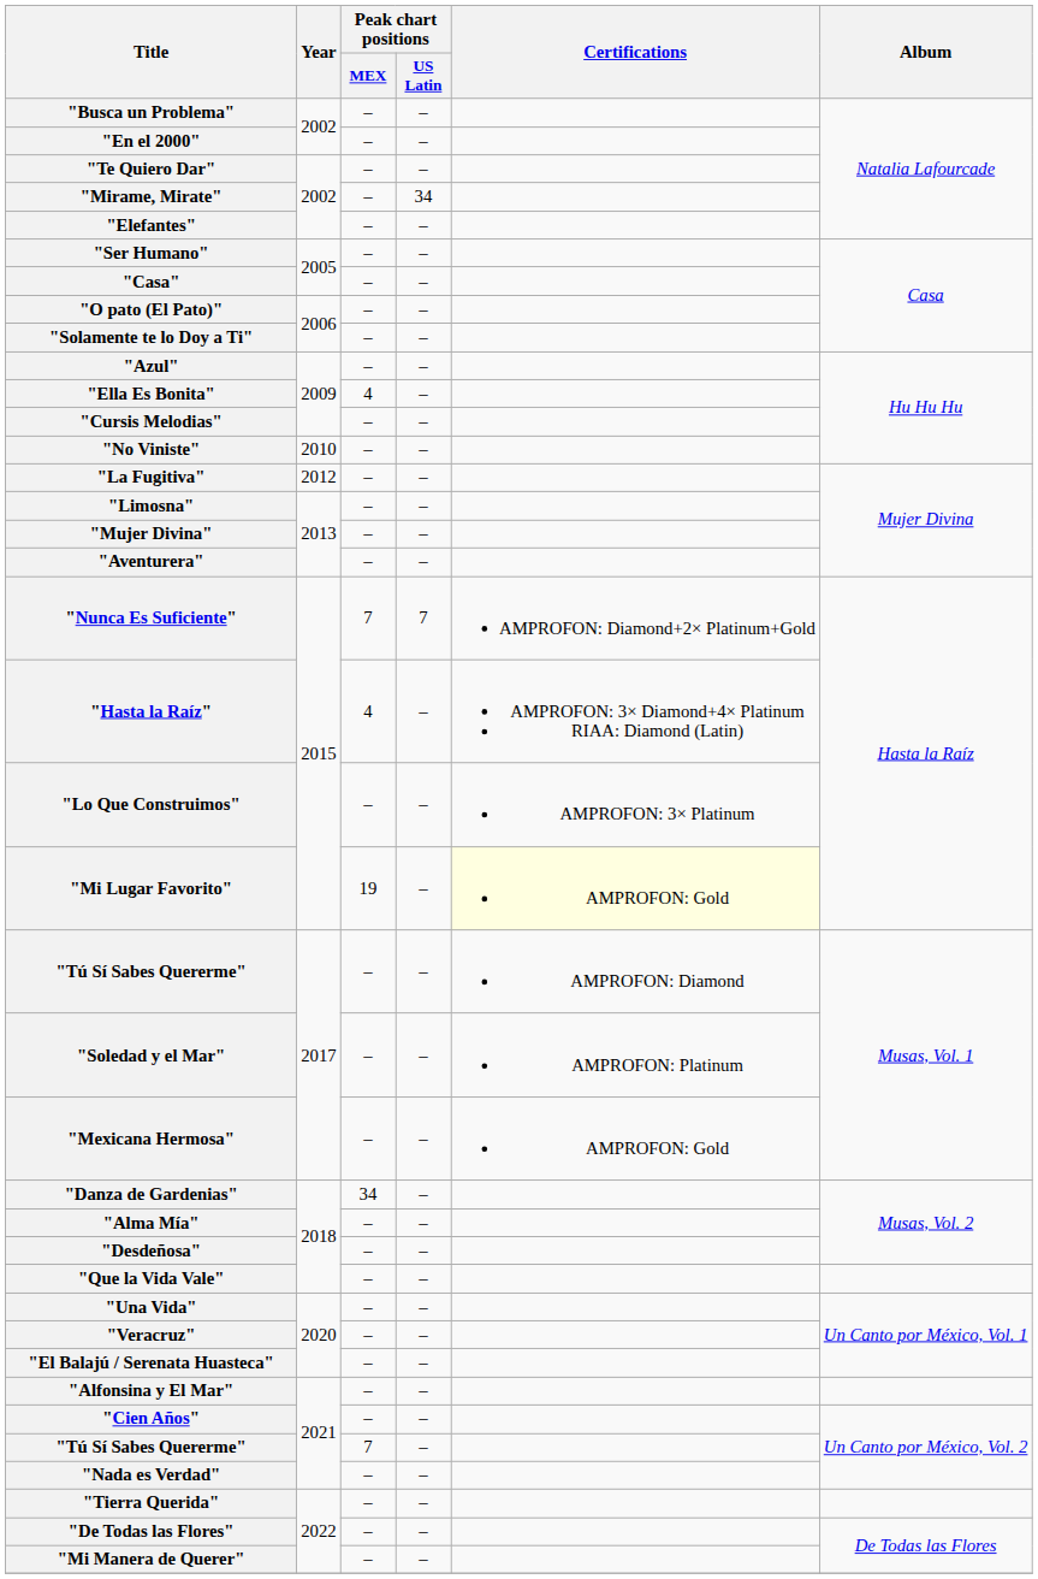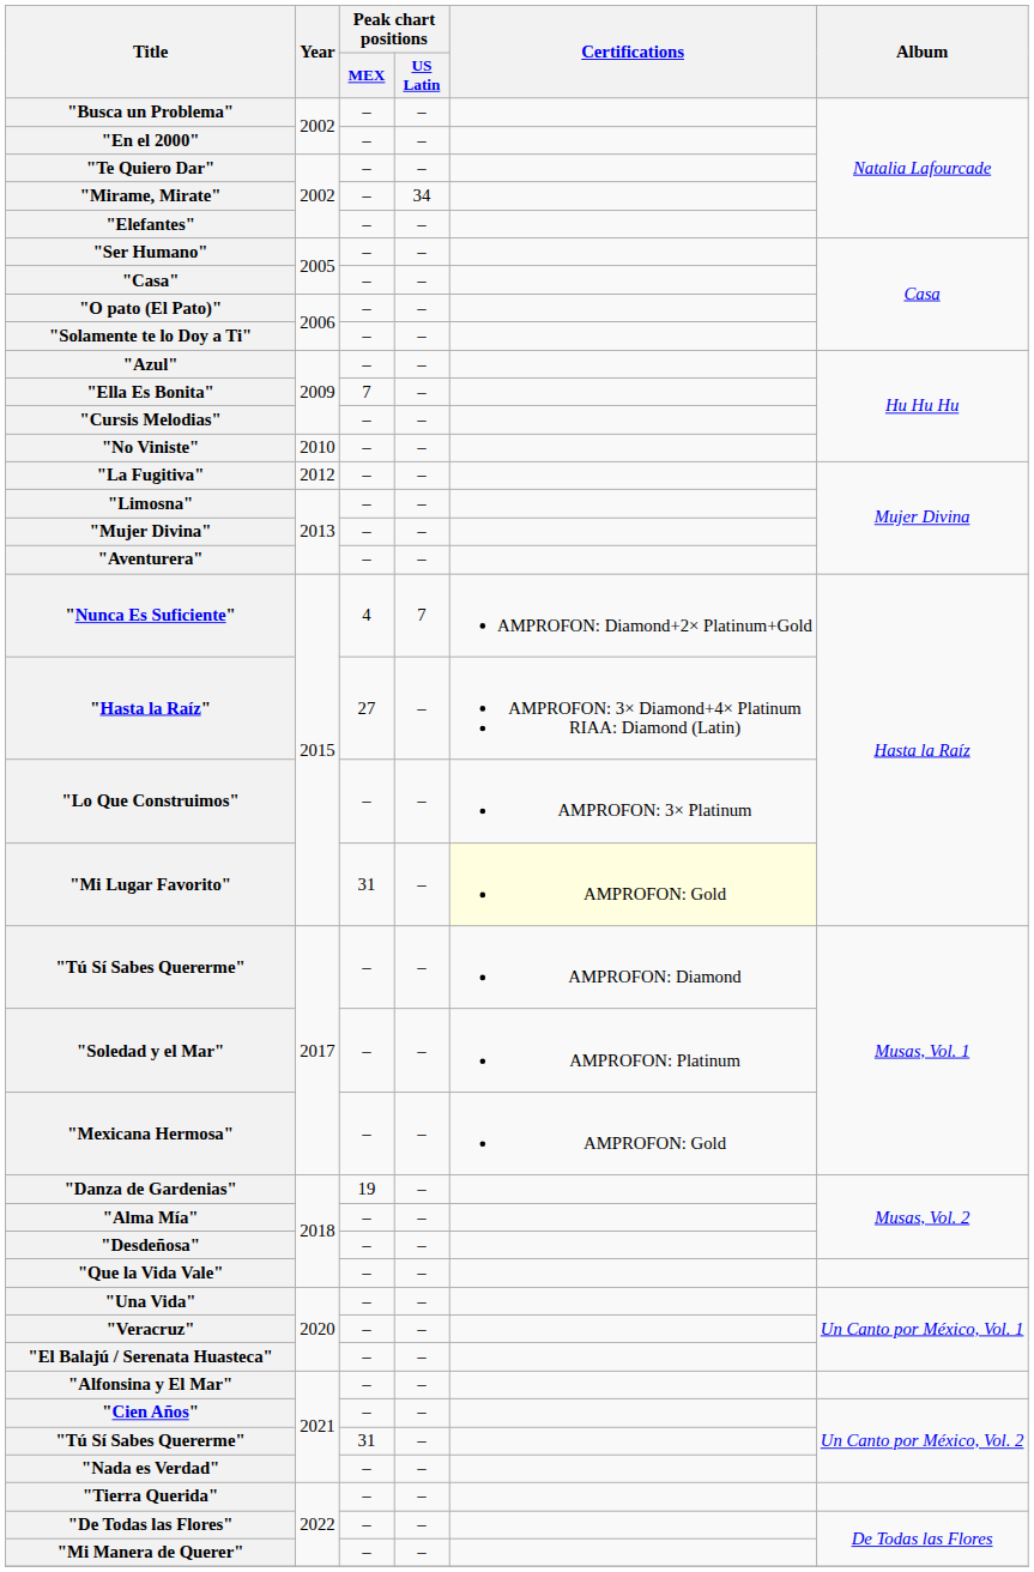 <table class="wikitable plainrowheaders" style="text-align:center;">
 <tr>
 <th scope="col" rowspan="2" style="width:16em;">Title</th>
 <th scope="col" rowspan="2">Year</th>
 <th scope="col" colspan="2">Peak chart positions</th>
 <th scope="col" rowspan="2"><a href='#'>Certifications</a></th>
 <th scope="col" rowspan="2">Album</th>
 </tr>
 <tr>
 <th scope="col" style="width:3em;font-size:90%;"><a href='#'>MEX</a><br></th>
 <th scope="col" style="width:3em;font-size:90%;"><a href='#'>US<br>Latin</a><br></th>
 </tr>
 <tr>
 <th scope="row">"Busca un Problema"</th>
 <td rowspan="2">2002</td>
 <td>–</td>
 <td>–</td>
 <td></td>
 <td rowspan="5"><em><a href='#'>Natalia Lafourcade</a></em></td>
 </tr>
 <tr>
 <th scope="row">"En el 2000"</th>
 <td>–</td>
 <td>–</td>
 <td></td>
 </tr>
 <tr>
 <th scope="row">"Te Quiero Dar"</th>
 <td rowspan="3">2002</td>
 <td>–</td>
 <td>–</td>
 <td></td>
 </tr>
 <tr>
 <th scope="row">"Mirame, Mirate"</th>
 <td>–</td>
 <td>34</td>
 <td></td>
 </tr>
 <tr>
 <th scope="row">"Elefantes"</th>
 <td>–</td>
 <td>–</td>
 <td></td>
 </tr>
 <tr>
 <th scope="row">"Ser Humano"</th>
 <td rowspan="2">2005</td>
 <td>–</td>
 <td>–</td>
 <td></td>
 <td rowspan="4"><em><a href='#'>Casa</a></em></td>
 </tr>
 <tr>
 <th scope="row">"Casa"</th>
 <td>–</td>
 <td>–</td>
 <td></td>
 </tr>
 <tr>
 <th scope="row">"O pato (El Pato)"</th>
 <td rowspan="2">2006</td>
 <td>–</td>
 <td>–</td>
 <td></td>
 </tr>
 <tr>
 <th scope="row">"Solamente te lo Doy a Ti"</th>
 <td>–</td>
 <td>–</td>
 <td></td>
 </tr>
 <tr>
 <th scope="row">"Azul"</th>
 <td rowspan="3">2009</td>
 <td>–</td>
 <td>–</td>
 <td></td>
 <td rowspan="4"><em><a href='#'>Hu Hu Hu</a></em></td>
 </tr>
 <tr>
 <th scope="row">"Ella Es Bonita"</th>
-<td>4</td>
+<td>7</td>
 <td>–</td>
 <td></td>
 </tr>
 <tr>
 <th scope="row">"Cursis Melodias"</th>
 <td>–</td>
 <td>–</td>
 <td></td>
 </tr>
 <tr>
 <th scope="row">"No Viniste"</th>
 <td>2010</td>
 <td>–</td>
 <td>–</td>
 <td></td>
 </tr>
 <tr>
 <th scope="row">"La Fugitiva"<br></th>
 <td>2012</td>
 <td>–</td>
 <td>–</td>
 <td></td>
 <td rowspan="4"><em><a href='#'>Mujer Divina</a></em></td>
 </tr>
 <tr>
 <th scope="row">"Limosna"<br></th>
 <td rowspan="3">2013</td>
 <td>–</td>
 <td>–</td>
 <td></td>
 </tr>
 <tr>
 <th scope="row">"Mujer Divina"<br></th>
 <td>–</td>
 <td>–</td>
 <td></td>
 </tr>
 <tr>
 <th scope="row">"Aventurera"<br></th>
 <td>–</td>
 <td>–</td>
 <td></td>
 </tr>
 <tr>
 <th scope="row">"<a href='#'>Nunca Es Suficiente</a>"<br></th>
 <td rowspan="4">2015</td>
-<td>7</td>
+<td>4</td>
 <td>7</td>
 <td><br><ul><li>AMPROFON: Diamond+2× Platinum+Gold</li></ul></td>
 <td rowspan="4"><em><a href='#'>Hasta la Raíz</a></em></td>
 </tr>
 <tr>
 <th scope="row">"<a href='#'>Hasta la Raíz</a>"</th>
-<td>4</td>
+<td>27</td>
 <td>–</td>
 <td><br><ul><li>AMPROFON: 3× Diamond+4× Platinum</li><li>RIAA: Diamond (Latin)</li></ul></td>
 </tr>
 <tr>
 <th scope="row">"Lo Que Construimos"</th>
 <td>–</td>
 <td>–</td>
 <td><br><ul><li>AMPROFON: 3× Platinum</li></ul></td>
 </tr>
 <tr>
 <th scope="row">"Mi Lugar Favorito"</th>
-<td>19</td>
+<td>31</td>
 <td>–</td>
 <td style="background: lightyellow;"><br><ul><li>AMPROFON: Gold</li></ul></td>
 </tr>
 <tr>
 <th scope="row">"Tú Sí Sabes Quererme"<br></th>
 <td rowspan="3">2017</td>
 <td>–</td>
 <td>–</td>
 <td><br><ul><li>AMPROFON: Diamond</li></ul></td>
 <td rowspan="3"><em><a href='#'>Musas, Vol. 1</a></em></td>
 </tr>
 <tr>
 <th scope="row">"Soledad y el Mar"<br></th>
 <td>–</td>
 <td>–</td>
 <td><br><ul><li>AMPROFON: Platinum</li></ul></td>
 </tr>
 <tr>
 <th scope="row">"Mexicana Hermosa"<br></th>
 <td>–</td>
 <td>–</td>
 <td><br><ul><li>AMPROFON: Gold</li></ul></td>
 </tr>
 <tr>
 <th scope="row">"Danza de Gardenias"</th>
 <td rowspan="4">2018</td>
-<td>34</td>
+<td>19</td>
 <td>–</td>
 <td></td>
 <td rowspan="3"><em><a href='#'>Musas, Vol. 2</a></em></td>
 </tr>
 <tr>
 <th scope="row">"Alma Mía"</th>
 <td>–</td>
 <td>–</td>
 <td></td>
 </tr>
 <tr>
 <th scope="row">"Desdeñosa"<br></th>
 <td>–</td>
 <td>–</td>
 <td></td>
 </tr>
 <tr>
 <th scope="row">"Que la Vida Vale"</th>
 <td>–</td>
 <td>–</td>
 <td></td>
 <td></td>
 </tr>
 <tr>
 <th scope="row">"Una Vida"</th>
 <td rowspan="3">2020</td>
 <td>–</td>
 <td>–</td>
 <td></td>
 <td rowspan="3"><em><a href='#'>Un Canto por México, Vol. 1</a></em></td>
 </tr>
 <tr>
 <th scope="row">"Veracruz"</th>
 <td>–</td>
 <td>–</td>
 <td></td>
 </tr>
 <tr>
 <th scope="row">"El Balajú / Serenata Huasteca"</th>
 <td>–</td>
 <td>–</td>
 <td></td>
 </tr>
 <tr>
 <th scope="row">"Alfonsina y El Mar"</th>
 <td rowspan="4">2021</td>
 <td>–</td>
 <td>–</td>
 <td></td>
 <td></td>
 </tr>
 <tr>
 <th scope="row">"<a href='#'>Cien Años</a>"</th>
 <td>–</td>
 <td>–</td>
 <td></td>
 <td rowspan="3"><em><a href='#'>Un Canto por México, Vol. 2</a></em></td>
 </tr>
 <tr>
 <th scope="row">"Tú Sí Sabes Quererme"</th>
-<td>7</td>
+<td>31</td>
 <td>–</td>
 <td></td>
 </tr>
 <tr>
 <th scope="row">"Nada es Verdad"</th>
 <td>–</td>
 <td>–</td>
 <td></td>
 </tr>
 <tr>
 <th scope="row">"Tierra Querida"</th>
 <td rowspan="3">2022</td>
 <td>–</td>
 <td>–</td>
 <td></td>
 <td></td>
 </tr>
 <tr>
 <th scope="row">"De Todas las Flores"</th>
 <td>–</td>
 <td>–</td>
 <td></td>
 <td rowspan="2"><em><a href='#'>De Todas las Flores</a></em></td>
 </tr>
 <tr>
 <th scope="row">"Mi Manera de Querer"</th>
 <td>–</td>
 <td>–</td>
 <td></td>
 </tr>
 <tr>
 </tr>
 </table>
